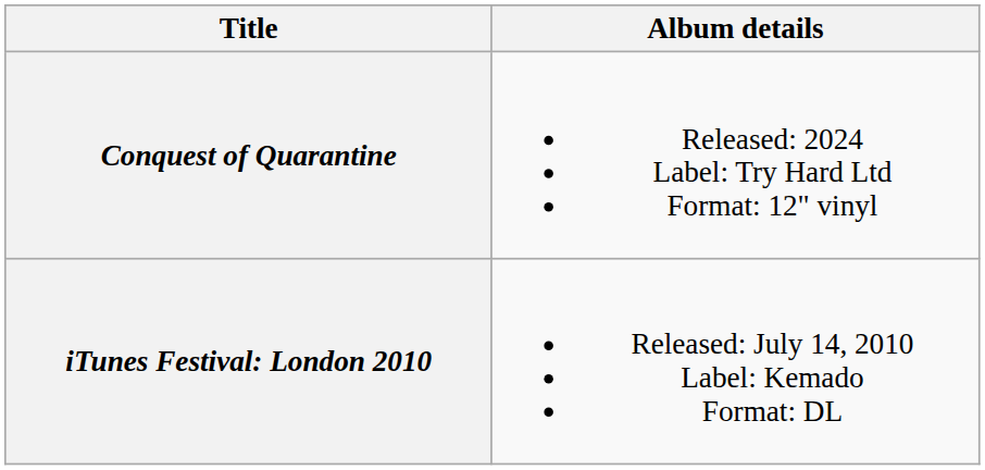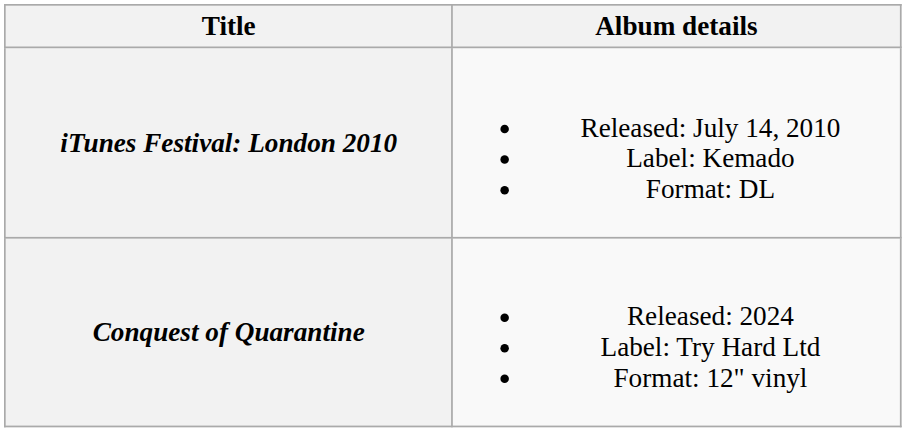 <table class="wikitable plainrowheaders" style="text-align:center;">
 <tr>
 <th scope="col" style="width:16em;">Title</th>
 <th scope="col" style="width:16em;">Album details</th>
 </tr>
 <tr>
+<th scope="row"><em>iTunes Festival: London 2010</em></th>
+<td><br><ul><li>Released: July 14, 2010</li><li>Label: Kemado</li><li>Format: DL</li></ul></td>
+</tr>
+<tr>
 <th scope="row"><em>Conquest of Quarantine</em></th>
 <td><br><ul><li>Released: 2024</li><li>Label: Try Hard Ltd</li><li>Format: 12" vinyl</li></ul></td>
 </tr>
-<tr>
-<th scope="row"><em>iTunes Festival: London 2010</em></th>
-<td><br><ul><li>Released: July 14, 2010</li><li>Label: Kemado</li><li>Format: DL</li></ul></td>
-</tr>
 </table>
